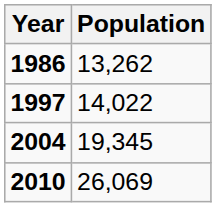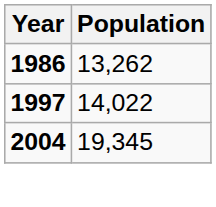 <table class="wikitable">
 <tr>
 <th>Year</th>
 <th>Population</th>
 </tr>
 <tr>
 <td><strong>1986</strong></td>
 <td>13,262</td>
 </tr>
 <tr>
 <td><strong>1997</strong></td>
 <td>14,022</td>
 </tr>
 <tr>
 <td><strong>2004</strong></td>
 <td>19,345</td>
 </tr>
-<tr>
-<td><strong>2010</strong></td>
-<td>26,069</td>
-</tr>
 </table>
